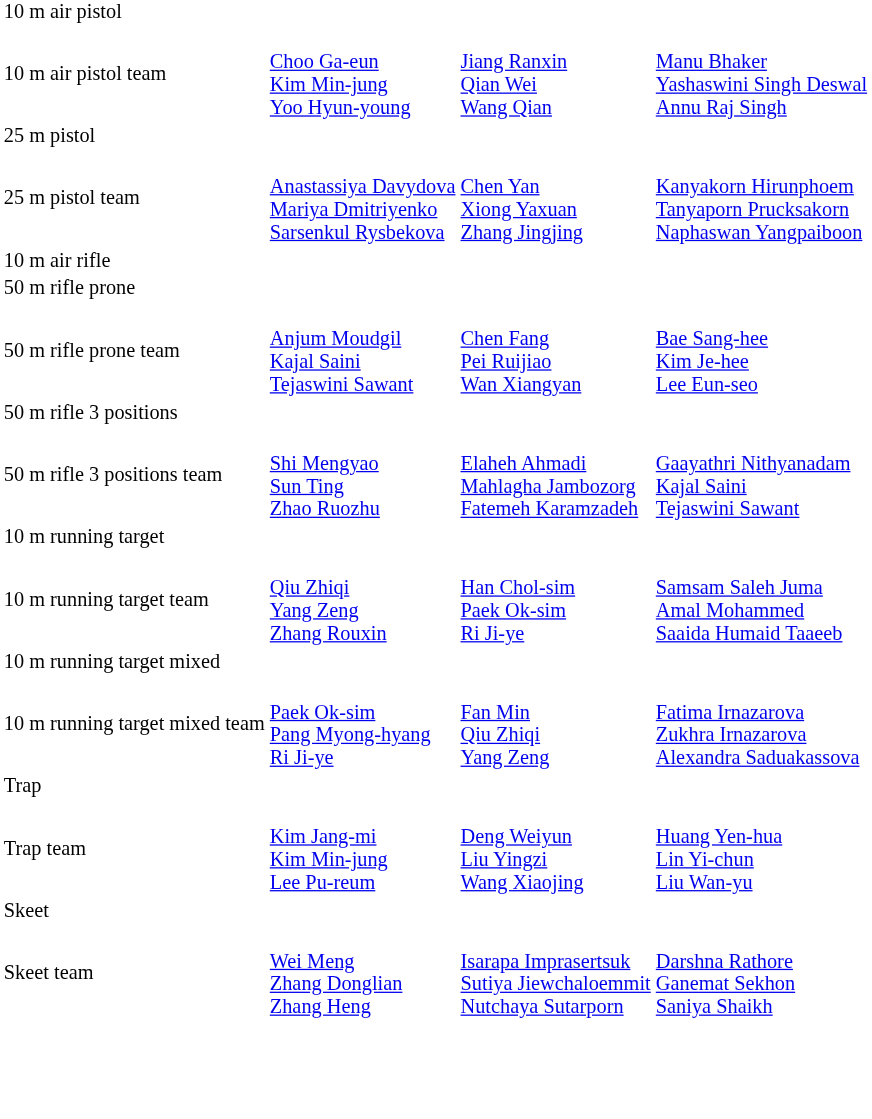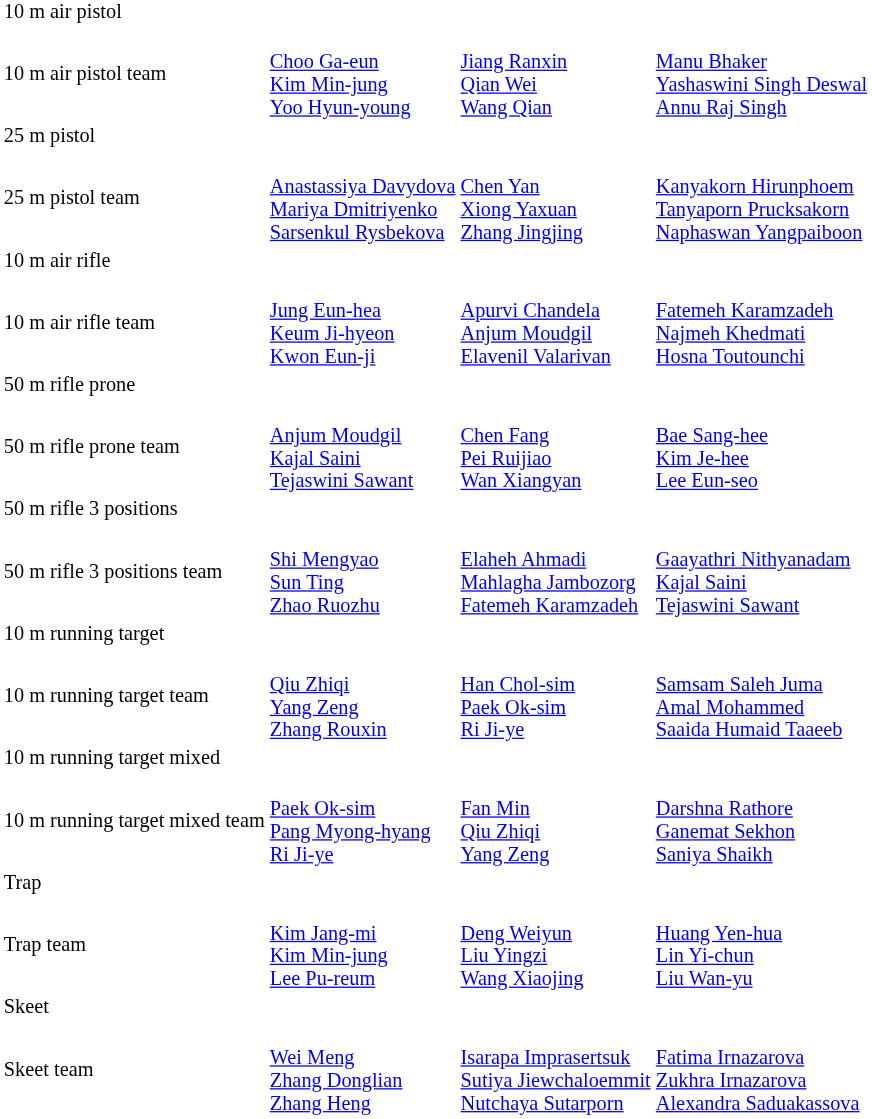 <table>
 <tr>
 <td>10 m air pistol</td>
 <td></td>
 <td></td>
 <td></td>
 </tr>
 <tr>
 <td>10 m air pistol team</td>
 <td><br><a href='#'>Choo Ga-eun</a><br><a href='#'>Kim Min-jung</a><br><a href='#'>Yoo Hyun-young</a></td>
 <td><br><a href='#'>Jiang Ranxin</a><br><a href='#'>Qian Wei</a><br><a href='#'>Wang Qian</a></td>
 <td><br><a href='#'>Manu Bhaker</a><br><a href='#'>Yashaswini Singh Deswal</a><br><a href='#'>Annu Raj Singh</a></td>
 </tr>
 <tr>
 <td>25 m pistol</td>
 <td></td>
 <td></td>
 <td></td>
 </tr>
 <tr>
 <td>25 m pistol team</td>
 <td><br><a href='#'>Anastassiya Davydova</a><br><a href='#'>Mariya Dmitriyenko</a><br><a href='#'>Sarsenkul Rysbekova</a></td>
 <td><br><a href='#'>Chen Yan</a><br><a href='#'>Xiong Yaxuan</a><br><a href='#'>Zhang Jingjing</a></td>
 <td><br><a href='#'>Kanyakorn Hirunphoem</a><br><a href='#'>Tanyaporn Prucksakorn</a><br><a href='#'>Naphaswan Yangpaiboon</a></td>
 </tr>
 <tr>
 <td>10 m air rifle</td>
 <td></td>
 <td></td>
 <td></td>
+</tr>
+<tr>
+<td>10 m air rifle team</td>
+<td><br><a href='#'>Jung Eun-hea</a><br><a href='#'>Keum Ji-hyeon</a><br><a href='#'>Kwon Eun-ji</a></td>
+<td><br><a href='#'>Apurvi Chandela</a><br><a href='#'>Anjum Moudgil</a><br><a href='#'>Elavenil Valarivan</a></td>
+<td><br><a href='#'>Fatemeh Karamzadeh</a><br><a href='#'>Najmeh Khedmati</a><br><a href='#'>Hosna Toutounchi</a></td>
 </tr>
 <tr>
 <td>50 m rifle prone</td>
 <td></td>
 <td></td>
 <td></td>
 </tr>
 <tr>
 <td>50 m rifle prone team</td>
 <td><br><a href='#'>Anjum Moudgil</a><br><a href='#'>Kajal Saini</a><br><a href='#'>Tejaswini Sawant</a></td>
 <td><br><a href='#'>Chen Fang</a><br><a href='#'>Pei Ruijiao</a><br><a href='#'>Wan Xiangyan</a></td>
 <td><br><a href='#'>Bae Sang-hee</a><br><a href='#'>Kim Je-hee</a><br><a href='#'>Lee Eun-seo</a></td>
 </tr>
 <tr>
 <td>50 m rifle 3 positions</td>
 <td></td>
 <td></td>
 <td></td>
 </tr>
 <tr>
 <td>50 m rifle 3 positions team</td>
 <td><br><a href='#'>Shi Mengyao</a><br><a href='#'>Sun Ting</a><br><a href='#'>Zhao Ruozhu</a></td>
 <td><br><a href='#'>Elaheh Ahmadi</a><br><a href='#'>Mahlagha Jambozorg</a><br><a href='#'>Fatemeh Karamzadeh</a></td>
 <td><br><a href='#'>Gaayathri Nithyanadam</a><br><a href='#'>Kajal Saini</a><br><a href='#'>Tejaswini Sawant</a></td>
 </tr>
 <tr>
 <td>10 m running target</td>
 <td></td>
 <td></td>
 <td></td>
 </tr>
 <tr>
 <td>10 m running target team</td>
 <td><br><a href='#'>Qiu Zhiqi</a><br><a href='#'>Yang Zeng</a><br><a href='#'>Zhang Rouxin</a></td>
 <td><br><a href='#'>Han Chol-sim</a><br><a href='#'>Paek Ok-sim</a><br><a href='#'>Ri Ji-ye</a></td>
 <td><br><a href='#'>Samsam Saleh Juma</a><br><a href='#'>Amal Mohammed</a><br><a href='#'>Saaida Humaid Taaeeb</a></td>
 </tr>
 <tr>
 <td>10 m running target mixed</td>
 <td></td>
 <td></td>
 <td></td>
 </tr>
 <tr>
 <td>10 m running target mixed team</td>
 <td><br><a href='#'>Paek Ok-sim</a><br><a href='#'>Pang Myong-hyang</a><br><a href='#'>Ri Ji-ye</a></td>
 <td><br><a href='#'>Fan Min</a><br><a href='#'>Qiu Zhiqi</a><br><a href='#'>Yang Zeng</a></td>
-<td><br><a href='#'>Fatima Irnazarova</a><br><a href='#'>Zukhra Irnazarova</a><br><a href='#'>Alexandra Saduakassova</a></td>
+<td><br><a href='#'>Darshna Rathore</a><br><a href='#'>Ganemat Sekhon</a><br><a href='#'>Saniya Shaikh</a></td>
 </tr>
 <tr>
 <td>Trap</td>
 <td></td>
 <td></td>
 <td></td>
 </tr>
 <tr>
 <td>Trap team</td>
 <td><br><a href='#'>Kim Jang-mi</a><br><a href='#'>Kim Min-jung</a><br><a href='#'>Lee Pu-reum</a></td>
 <td><br><a href='#'>Deng Weiyun</a><br><a href='#'>Liu Yingzi</a><br><a href='#'>Wang Xiaojing</a></td>
 <td><br><a href='#'>Huang Yen-hua</a><br><a href='#'>Lin Yi-chun</a><br><a href='#'>Liu Wan-yu</a></td>
 </tr>
 <tr>
 <td>Skeet</td>
 <td></td>
 <td></td>
 <td></td>
 </tr>
 <tr>
 <td>Skeet team</td>
 <td><br><a href='#'>Wei Meng</a><br><a href='#'>Zhang Donglian</a><br><a href='#'>Zhang Heng</a></td>
 <td><br><a href='#'>Isarapa Imprasertsuk</a><br><a href='#'>Sutiya Jiewchaloemmit</a><br><a href='#'>Nutchaya Sutarporn</a></td>
-<td><br><a href='#'>Darshna Rathore</a><br><a href='#'>Ganemat Sekhon</a><br><a href='#'>Saniya Shaikh</a></td>
+<td><br><a href='#'>Fatima Irnazarova</a><br><a href='#'>Zukhra Irnazarova</a><br><a href='#'>Alexandra Saduakassova</a></td>
 </tr>
 </table>
